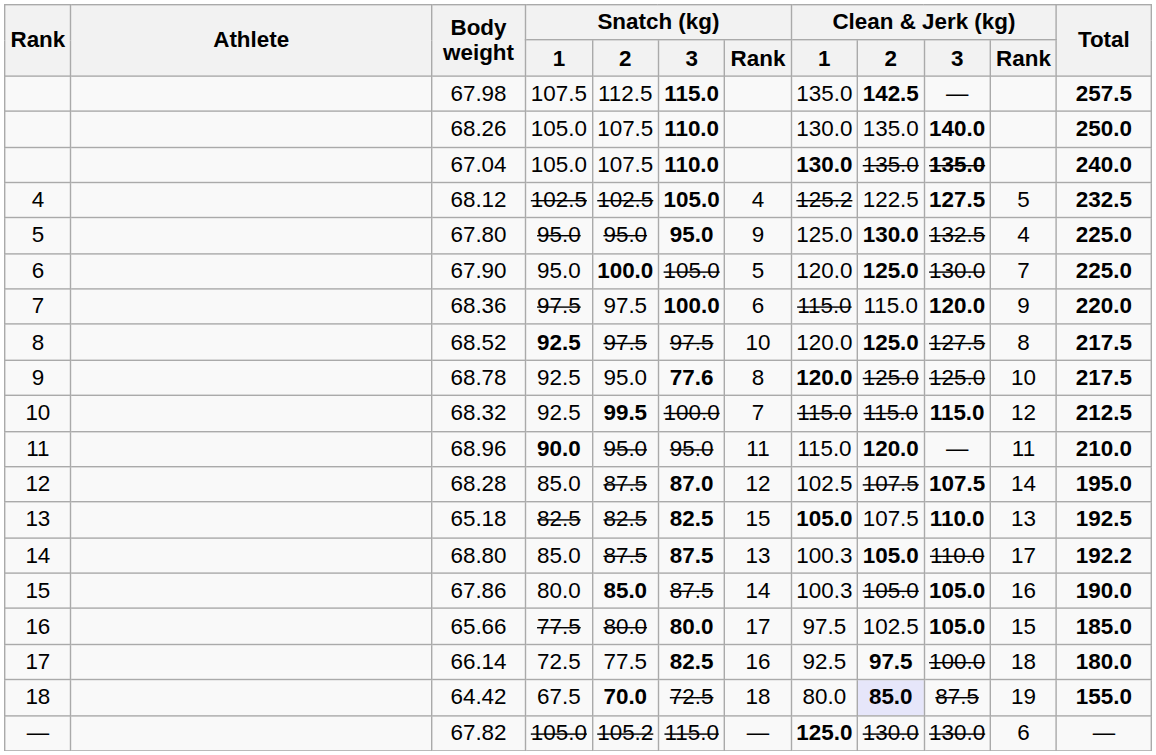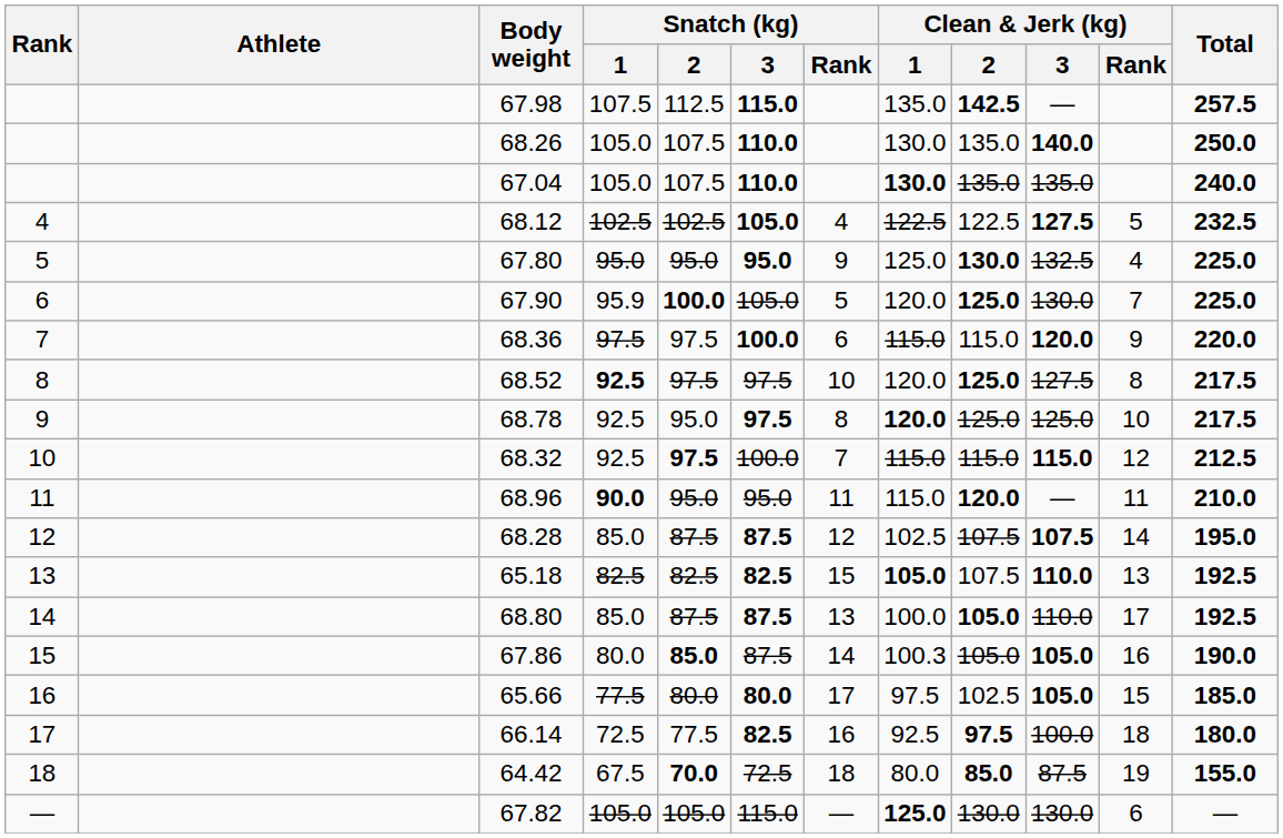 <table class = "wikitable" style="text-align:center;">
 <tr>
 <th rowspan=2 width=40>Rank</th>
 <th rowspan=2 width=250>Athlete</th>
 <th rowspan=2 width=60>Body weight</th>
 <th colspan=4>Snatch (kg)</th>
 <th colspan=4>Clean & Jerk (kg)</th>
 <th rowspan=2 width=60>Total</th>
 </tr>
 <tr>
 <th width=40>1</th>
 <th width=40>2</th>
 <th width=40>3</th>
 <th width=40>Rank</th>
 <th width=40>1</th>
 <th width=40>2</th>
 <th width=40>3</th>
 <th width=40>Rank</th>
 </tr>
 <tr>
 <td></td>
 <td align=left></td>
 <td>67.98</td>
 <td>107.5</td>
 <td>112.5</td>
 <td><strong>115.0</strong></td>
 <td></td>
 <td>135.0</td>
 <td><strong>142.5</strong></td>
 <td>—</td>
 <td></td>
 <td><strong>257.5</strong></td>
 </tr>
 <tr>
 <td></td>
 <td align=left></td>
 <td>68.26</td>
 <td>105.0</td>
 <td>107.5</td>
 <td><strong>110.0</strong></td>
 <td></td>
 <td>130.0</td>
 <td>135.0</td>
 <td><strong>140.0</strong></td>
 <td></td>
 <td><strong>250.0</strong></td>
 </tr>
 <tr>
 <td></td>
 <td align=left></td>
 <td>67.04</td>
 <td>105.0</td>
 <td>107.5</td>
 <td><strong>110.0</strong></td>
 <td></td>
 <td><strong>130.0</strong></td>
 <td><s>135.0 </s></td>
-<td><strong><s>135.0 </s></strong></td>
+<td><s>135.0 </s></td>
 <td></td>
 <td><strong>240.0</strong></td>
 </tr>
 <tr>
 <td>4</td>
 <td align=left></td>
 <td>68.12</td>
 <td><s>102.5 </s></td>
 <td><s>102.5 </s></td>
 <td><strong>105.0</strong></td>
 <td>4</td>
-<td><s>125.2 </s></td>
+<td><s>122.5 </s></td>
 <td>122.5</td>
 <td><strong>127.5</strong></td>
 <td>5</td>
 <td><strong>232.5</strong></td>
 </tr>
 <tr>
 <td>5</td>
 <td align=left></td>
 <td>67.80</td>
 <td><s>95.0 </s></td>
 <td><s>95.0 </s></td>
 <td><strong>95.0</strong></td>
 <td>9</td>
 <td>125.0</td>
 <td><strong>130.0</strong></td>
 <td><s>132.5 </s></td>
 <td>4</td>
 <td><strong>225.0</strong></td>
 </tr>
 <tr>
 <td>6</td>
 <td align=left></td>
 <td>67.90</td>
-<td>95.0</td>
+<td>95.9</td>
 <td><strong>100.0</strong></td>
 <td><s>105.0 </s></td>
 <td>5</td>
 <td>120.0</td>
 <td><strong>125.0</strong></td>
 <td><s>130.0 </s></td>
 <td>7</td>
 <td><strong>225.0</strong></td>
 </tr>
 <tr>
 <td>7</td>
 <td align=left></td>
 <td>68.36</td>
 <td><s>97.5 </s></td>
 <td>97.5</td>
 <td><strong>100.0</strong></td>
 <td>6</td>
 <td><s>115.0 </s></td>
 <td>115.0</td>
 <td><strong>120.0</strong></td>
 <td>9</td>
 <td><strong>220.0</strong></td>
 </tr>
 <tr>
 <td>8</td>
 <td align=left></td>
 <td>68.52</td>
 <td><strong>92.5</strong></td>
 <td><s>97.5 </s></td>
 <td><s>97.5 </s></td>
 <td>10</td>
 <td>120.0</td>
 <td><strong>125.0</strong></td>
 <td><s>127.5 </s></td>
 <td>8</td>
 <td><strong>217.5</strong></td>
 </tr>
 <tr>
 <td>9</td>
 <td align=left></td>
 <td>68.78</td>
 <td>92.5</td>
 <td>95.0</td>
-<td><strong>77.6</strong></td>
+<td><strong>97.5</strong></td>
 <td>8</td>
 <td><strong>120.0</strong></td>
 <td><s>125.0 </s></td>
 <td><s>125.0 </s></td>
 <td>10</td>
 <td><strong>217.5</strong></td>
 </tr>
 <tr>
 <td>10</td>
 <td align=left></td>
 <td>68.32</td>
 <td>92.5</td>
-<td><strong>99.5</strong></td>
+<td><strong>97.5</strong></td>
 <td><s>100.0 </s></td>
 <td>7</td>
 <td><s>115.0 </s></td>
 <td><s>115.0 </s></td>
 <td><strong>115.0</strong></td>
 <td>12</td>
 <td><strong>212.5</strong></td>
 </tr>
 <tr>
 <td>11</td>
 <td align=left></td>
 <td>68.96</td>
 <td><strong>90.0</strong></td>
 <td><s>95.0 </s></td>
 <td><s>95.0 </s></td>
 <td>11</td>
 <td>115.0</td>
 <td><strong>120.0</strong></td>
 <td>—</td>
 <td>11</td>
 <td><strong>210.0</strong></td>
 </tr>
 <tr>
 <td>12</td>
 <td align=left></td>
 <td>68.28</td>
 <td>85.0</td>
 <td><s>87.5 </s></td>
-<td><strong>87.0</strong></td>
+<td><strong>87.5</strong></td>
 <td>12</td>
 <td>102.5</td>
 <td><s>107.5 </s></td>
 <td><strong>107.5</strong></td>
 <td>14</td>
 <td><strong>195.0</strong></td>
 </tr>
 <tr>
 <td>13</td>
 <td align=left></td>
 <td>65.18</td>
 <td><s>82.5 </s></td>
 <td><s>82.5 </s></td>
 <td><strong>82.5</strong></td>
 <td>15</td>
 <td><strong>105.0</strong></td>
 <td>107.5</td>
 <td><strong>110.0</strong></td>
 <td>13</td>
 <td><strong>192.5</strong></td>
 </tr>
 <tr>
 <td>14</td>
 <td align=left></td>
 <td>68.80</td>
 <td>85.0</td>
 <td><s>87.5 </s></td>
 <td><strong>87.5</strong></td>
 <td>13</td>
-<td>100.3</td>
+<td>100.0</td>
 <td><strong>105.0</strong></td>
 <td><s>110.0 </s></td>
 <td>17</td>
-<td><strong>192.2</strong></td>
+<td><strong>192.5</strong></td>
 </tr>
 <tr>
 <td>15</td>
 <td align=left></td>
 <td>67.86</td>
 <td>80.0</td>
 <td><strong>85.0</strong></td>
 <td><s>87.5 </s></td>
 <td>14</td>
 <td>100.3</td>
 <td><s>105.0 </s></td>
 <td><strong>105.0</strong></td>
 <td>16</td>
 <td><strong>190.0</strong></td>
 </tr>
 <tr>
 <td>16</td>
 <td align=left></td>
 <td>65.66</td>
 <td><s>77.5 </s></td>
 <td><s>80.0 </s></td>
 <td><strong>80.0</strong></td>
 <td>17</td>
 <td>97.5</td>
 <td>102.5</td>
 <td><strong>105.0</strong></td>
 <td>15</td>
 <td><strong>185.0</strong></td>
 </tr>
 <tr>
 <td>17</td>
 <td align=left></td>
 <td>66.14</td>
 <td>72.5</td>
 <td>77.5</td>
 <td><strong>82.5</strong></td>
 <td>16</td>
 <td>92.5</td>
 <td><strong>97.5</strong></td>
 <td><s>100.0 </s></td>
 <td>18</td>
 <td><strong>180.0</strong></td>
 </tr>
 <tr>
 <td>18</td>
 <td align=left></td>
 <td>64.42</td>
 <td>67.5</td>
 <td><strong>70.0</strong></td>
 <td><s>72.5 </s></td>
 <td>18</td>
 <td>80.0</td>
-<td style="background: lavender;"><strong>85.0</strong></td>
+<td><strong>85.0</strong></td>
 <td><s>87.5 </s></td>
 <td>19</td>
 <td><strong>155.0</strong></td>
 </tr>
 <tr>
 <td>—</td>
 <td align=left></td>
 <td>67.82</td>
 <td><s>105.0 </s></td>
-<td><s>105.2 </s></td>
+<td><s>105.0 </s></td>
 <td><s>115.0 </s></td>
 <td>—</td>
 <td><strong>125.0</strong></td>
 <td><s>130.0 </s></td>
 <td><s>130.0 </s></td>
 <td>6</td>
 <td>—</td>
 </tr>
 </table>
